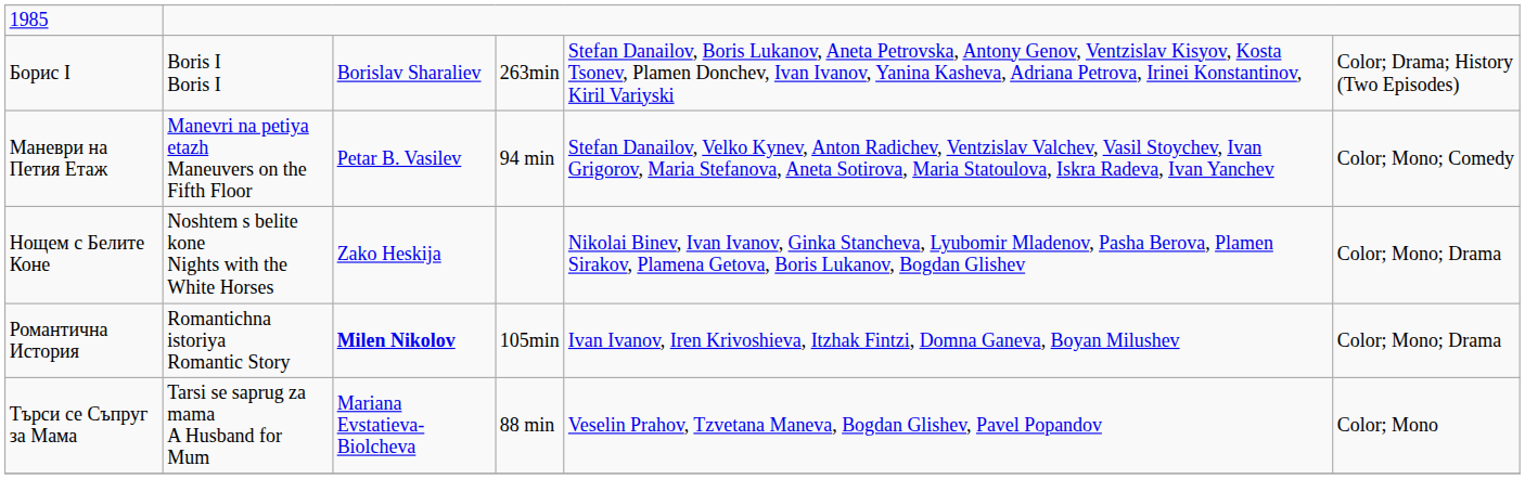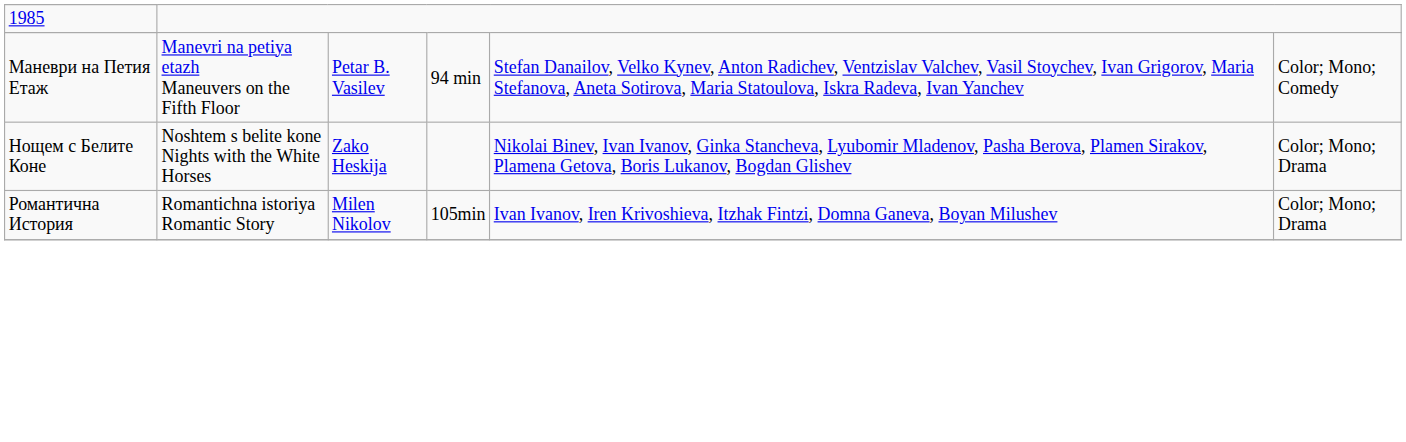 <table class="wikitable">
 <tr>
 </tr>
 <tr>
 <td><a href='#'>1985</a></td>
 </tr>
 <tr>
-</tr>
-<tr>
-<td>Борис I</td>
-<td>Boris I<br>Boris I</td>
-<td><a href='#'>Borislav Sharaliev</a></td>
-<td>263min</td>
-<td><a href='#'>Stefan Danailov</a>, <a href='#'>Boris Lukanov</a>, <a href='#'>Aneta Petrovska</a>, <a href='#'>Antony Genov</a>, <a href='#'>Ventzislav Kisyov</a>, <a href='#'>Kosta Tsonev</a>, Plamen Donchev, <a href='#'>Ivan Ivanov</a>, <a href='#'>Yanina Kasheva</a>, <a href='#'>Adriana Petrova</a>, <a href='#'>Irinei Konstantinov</a>, <a href='#'>Kiril Variyski</a></td>
-<td>Color; Drama; History (Two Episodes)</td>
 </tr>
 <tr>
 <td>Маневри на Петия Етаж</td>
 <td><a href='#'>Manevri na petiya etazh</a><br>Maneuvers on the Fifth Floor</td>
 <td><a href='#'>Petar B. Vasilev</a></td>
 <td>94 min</td>
 <td><a href='#'>Stefan Danailov</a>, <a href='#'>Velko Kynev</a>, <a href='#'>Anton Radichev</a>, <a href='#'>Ventzislav Valchev</a>, <a href='#'>Vasil Stoychev</a>, <a href='#'>Ivan Grigorov</a>, <a href='#'>Maria Stefanova</a>, <a href='#'>Aneta Sotirova</a>, <a href='#'>Maria Statoulova</a>, <a href='#'>Iskra Radeva</a>, <a href='#'>Ivan Yanchev</a></td>
 <td>Color; Mono; Comedy</td>
 </tr>
 <tr>
 <td>Нощем с Белите Коне</td>
 <td>Noshtem s belite kone<br>Nights with the White Horses</td>
 <td><a href='#'>Zako Heskija</a></td>
 <td></td>
 <td><a href='#'>Nikolai Binev</a>, <a href='#'>Ivan Ivanov</a>, <a href='#'>Ginka Stancheva</a>, <a href='#'>Lyubomir Mladenov</a>, <a href='#'>Pasha Berova</a>, <a href='#'>Plamen Sirakov</a>, <a href='#'>Plamena Getova</a>, <a href='#'>Boris Lukanov</a>, <a href='#'>Bogdan Glishev</a></td>
 <td>Color; Mono; Drama</td>
 </tr>
 <tr>
 <td>Романтична История</td>
 <td>Romantichna istoriya<br>Romantic Story</td>
-<td><strong><a href='#'>Milen Nikolov</a></strong></td>
+<td><a href='#'>Milen Nikolov</a></td>
 <td>105min</td>
 <td><a href='#'>Ivan Ivanov</a>, <a href='#'>Iren Krivoshieva</a>, <a href='#'>Itzhak Fintzi</a>, <a href='#'>Domna Ganeva</a>, <a href='#'>Boyan Milushev</a></td>
 <td>Color; Mono; Drama</td>
 </tr>
 <tr>
-<td>Търси се Съпруг за Мама</td>
-<td>Tarsi se saprug za mama<br>A Husband for Mum</td>
-<td><a href='#'>Mariana Evstatieva-Biolcheva</a></td>
-<td>88 min</td>
-<td><a href='#'>Veselin Prahov</a>, <a href='#'>Tzvetana Maneva</a>, <a href='#'>Bogdan Glishev</a>, <a href='#'>Pavel Popandov</a></td>
-<td>Color; Mono</td>
-</tr>
-<tr>
 </tr>
 </table>
